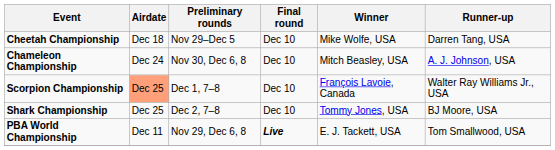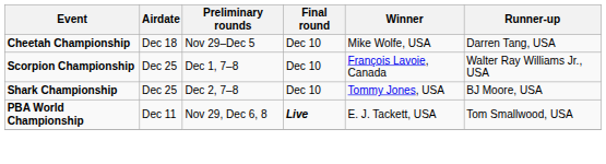 <table class="wikitable">
 <tr>
 <th>Event</th>
 <th>Airdate</th>
 <th>Preliminary rounds</th>
 <th>Final round</th>
 <th>Winner</th>
 <th>Runner-up</th>
 </tr>
 <tr>
 <td><strong>Cheetah Championship</strong></td>
 <td>Dec 18</td>
 <td>Nov 29–Dec 5</td>
 <td>Dec 10</td>
 <td>Mike Wolfe, USA</td>
 <td>Darren Tang, USA</td>
 </tr>
 <tr>
-<td><strong>Chameleon Championship</strong></td>
-<td>Dec 24</td>
-<td>Nov 30, Dec 6, 8</td>
-<td>Dec 10</td>
-<td>Mitch Beasley, USA</td>
-<td><a href='#'>A. J. Johnson</a>, USA</td>
-</tr>
-<tr>
 <td><strong>Scorpion Championship</strong></td>
-<td style="background: lightsalmon;">Dec 25</td>
+<td>Dec 25</td>
 <td>Dec 1, 7–8</td>
 <td>Dec 10</td>
 <td><a href='#'>François Lavoie</a>, Canada</td>
 <td>Walter Ray Williams Jr., USA</td>
 </tr>
 <tr>
 <td><strong>Shark Championship</strong></td>
 <td>Dec 25</td>
 <td>Dec 2, 7–8</td>
 <td>Dec 10</td>
 <td><a href='#'>Tommy Jones</a>, USA</td>
 <td>BJ Moore, USA</td>
 </tr>
 <tr>
 <td><strong>PBA World Championship</strong></td>
 <td>Dec 11</td>
 <td>Nov 29, Dec 6, 8</td>
 <td><strong><em>Live</em></strong></td>
 <td>E. J. Tackett, USA</td>
 <td>Tom Smallwood, USA</td>
 </tr>
 <tr>
 </tr>
 </table>
